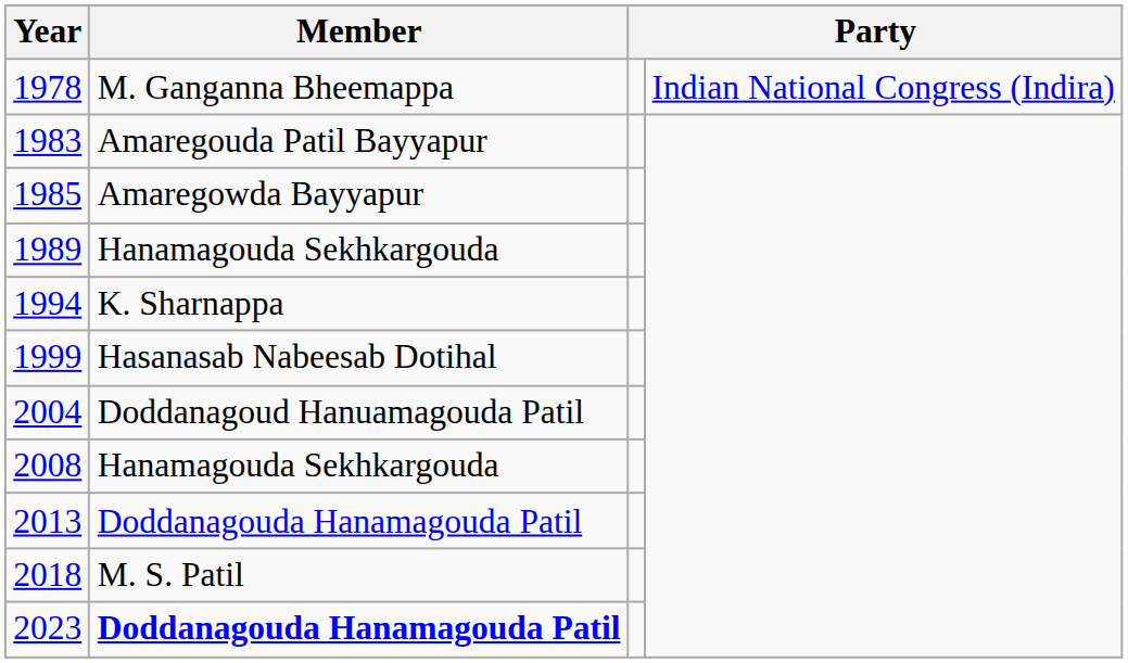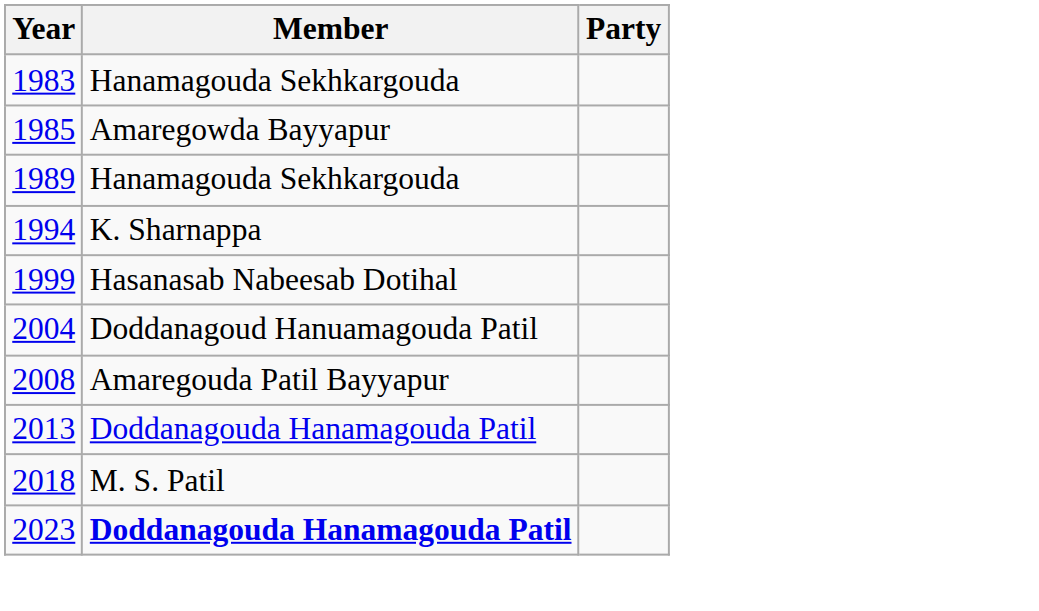 <table class="wikitable sortable">
 <tr>
 <th>Year</th>
 <th>Member</th>
 <th colspan="2">Party</th>
 </tr>
 <tr>
-<td><a href='#'>1978</a></td>
-<td>M. Ganganna Bheemappa</td>
-<td bgcolor=></td>
-<td><a href='#'>Indian National Congress (Indira)</a></td>
-</tr>
-<tr>
 <td><a href='#'>1983</a></td>
-<td>Amaregouda Patil Bayyapur</td>
+<td>Hanamagouda Sekhkargouda</td>
 <td></td>
 </tr>
 <tr>
 <td><a href='#'>1985</a></td>
 <td>Amaregowda Bayyapur</td>
 <td></td>
 </tr>
 <tr>
 <td><a href='#'>1989</a></td>
 <td>Hanamagouda Sekhkargouda</td>
 <td></td>
 </tr>
 <tr>
 <td><a href='#'>1994</a></td>
 <td>K. Sharnappa</td>
 <td></td>
 </tr>
 <tr>
 <td><a href='#'>1999</a></td>
 <td>Hasanasab Nabeesab Dotihal</td>
 <td></td>
 </tr>
 <tr>
 <td><a href='#'>2004</a></td>
 <td>Doddanagoud Hanuamagouda Patil</td>
 <td></td>
 </tr>
 <tr>
 <td><a href='#'>2008</a></td>
-<td>Hanamagouda Sekhkargouda</td>
+<td>Amaregouda Patil Bayyapur</td>
 <td></td>
 </tr>
 <tr>
 <td><a href='#'>2013</a></td>
 <td><a href='#'>Doddanagouda Hanamagouda Patil</a></td>
 <td></td>
 </tr>
 <tr>
 <td><a href='#'>2018</a></td>
 <td>M. S. Patil</td>
 <td></td>
 </tr>
 <tr>
 <td><a href='#'>2023</a></td>
 <td><strong><a href='#'>Doddanagouda Hanamagouda Patil</a></strong></td>
 <td></td>
 </tr>
 </table>
